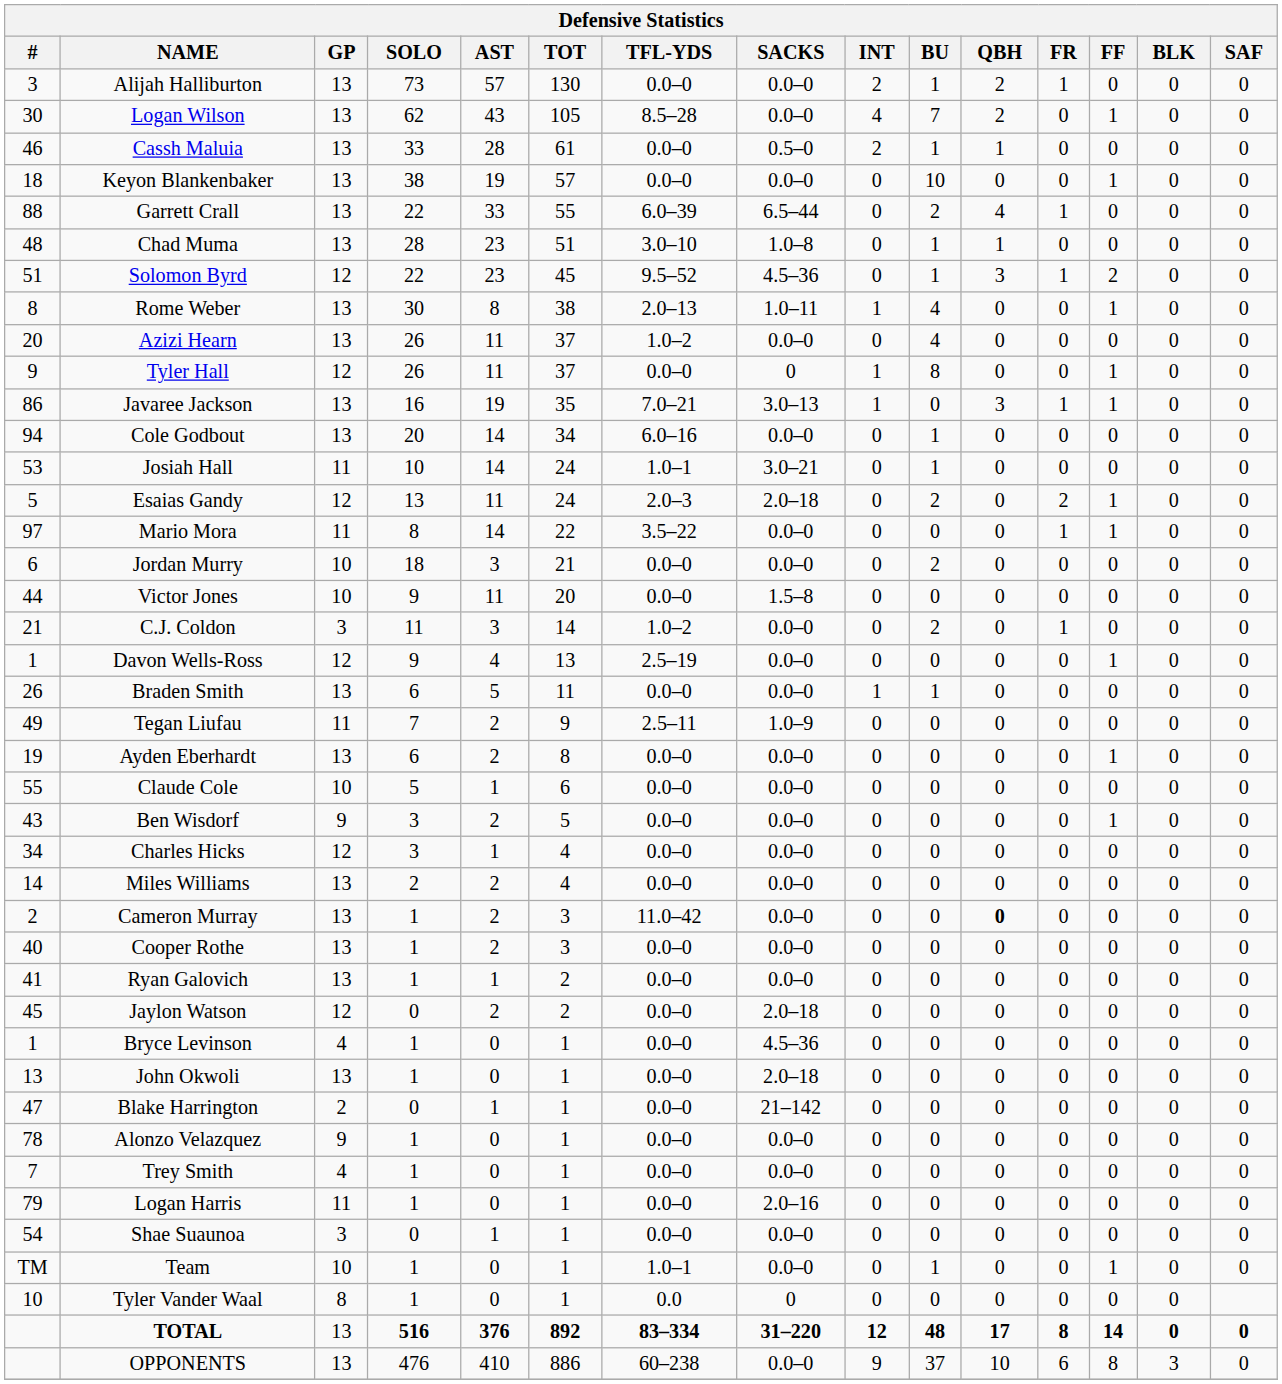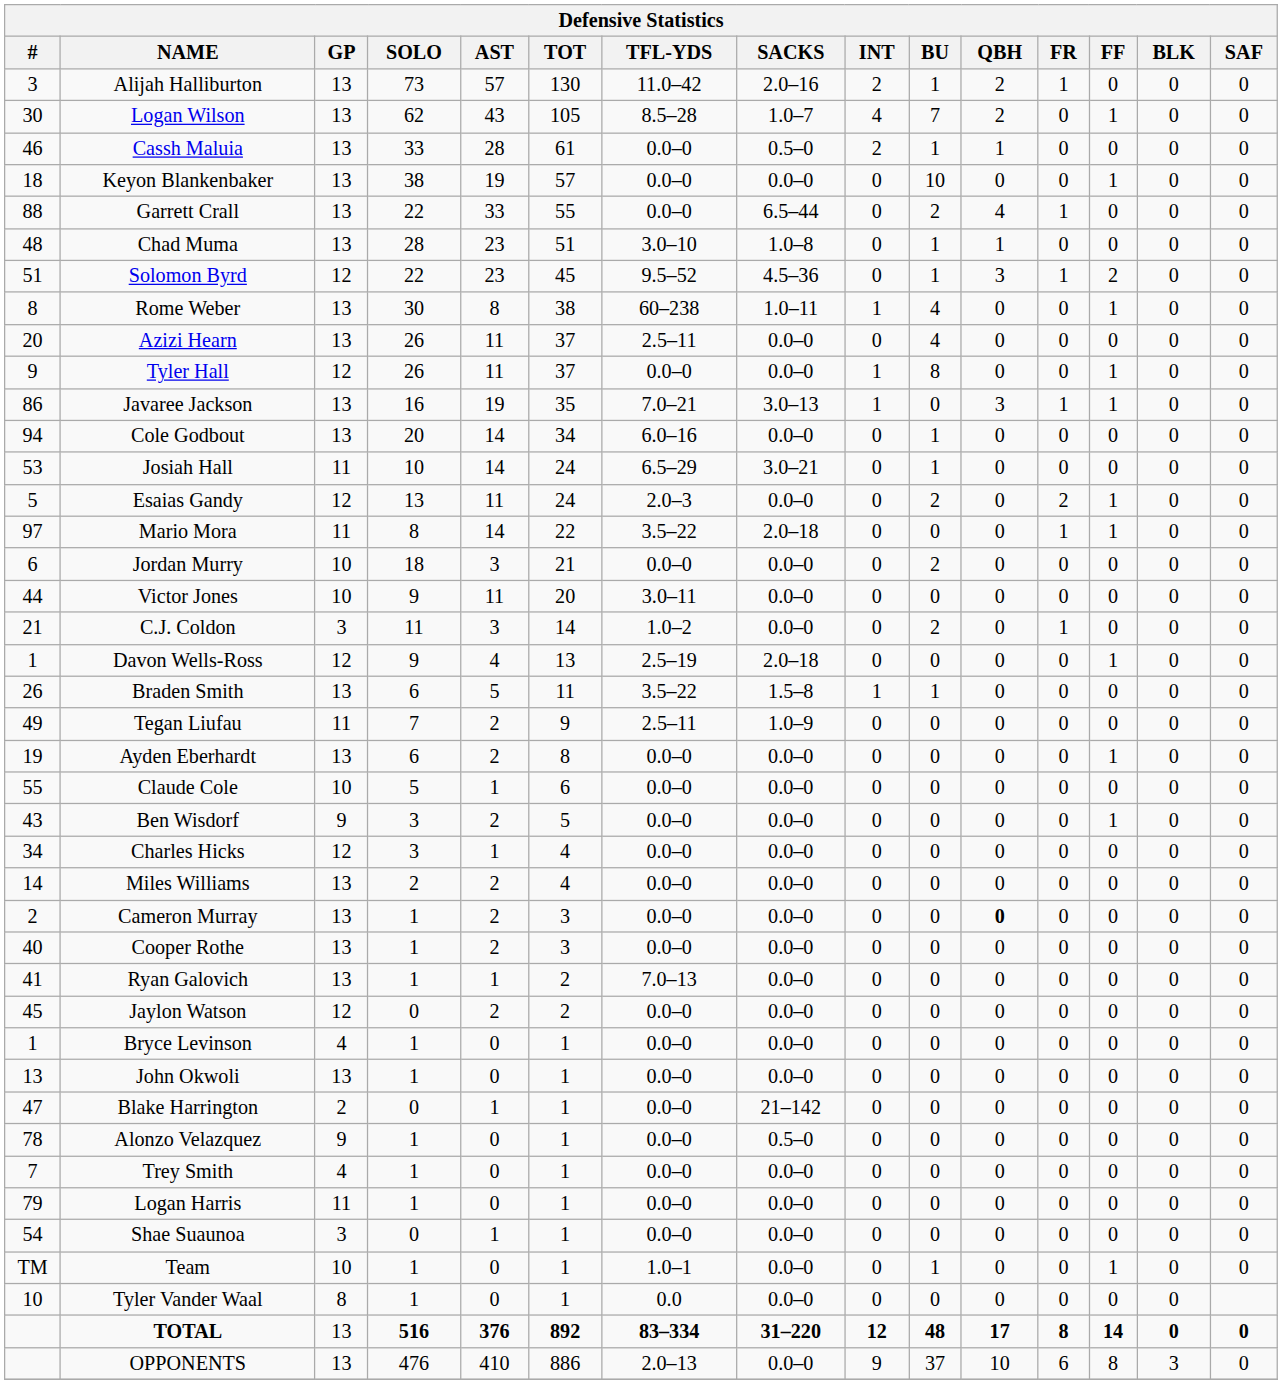 <table style="width:80%; text-align:center;" class="wikitable collapsible collapsed">
 <tr>
 <th colspan="16">Defensive Statistics</th>
 </tr>
 <tr>
 <th>#</th>
 <th>NAME</th>
 <th>GP</th>
 <th>SOLO</th>
 <th>AST</th>
 <th>TOT</th>
 <th>TFL-YDS</th>
 <th>SACKS</th>
 <th>INT</th>
 <th>BU</th>
 <th>QBH</th>
 <th>FR</th>
 <th>FF</th>
 <th>BLK</th>
 <th>SAF</th>
 </tr>
 <tr>
 <td>3</td>
 <td>Alijah Halliburton</td>
 <td>13</td>
 <td>73</td>
 <td>57</td>
 <td>130</td>
-<td>0.0–0</td>
-<td>0.0–0</td>
+<td>11.0–42</td>
+<td>2.0–16</td>
 <td>2</td>
 <td>1</td>
 <td>2</td>
 <td>1</td>
 <td>0</td>
 <td>0</td>
 <td>0</td>
 </tr>
 <tr>
 <td>30</td>
 <td><a href='#'>Logan Wilson</a></td>
 <td>13</td>
 <td>62</td>
 <td>43</td>
 <td>105</td>
 <td>8.5–28</td>
-<td>0.0–0</td>
+<td>1.0–7</td>
 <td>4</td>
 <td>7</td>
 <td>2</td>
 <td>0</td>
 <td>1</td>
 <td>0</td>
 <td>0</td>
 </tr>
 <tr>
 <td>46</td>
 <td><a href='#'>Cassh Maluia</a></td>
 <td>13</td>
 <td>33</td>
 <td>28</td>
 <td>61</td>
 <td>0.0–0</td>
 <td>0.5–0</td>
 <td>2</td>
 <td>1</td>
 <td>1</td>
 <td>0</td>
 <td>0</td>
 <td>0</td>
 <td>0</td>
 </tr>
 <tr>
 <td>18</td>
 <td>Keyon Blankenbaker</td>
 <td>13</td>
 <td>38</td>
 <td>19</td>
 <td>57</td>
 <td>0.0–0</td>
 <td>0.0–0</td>
 <td>0</td>
 <td>10</td>
 <td>0</td>
 <td>0</td>
 <td>1</td>
 <td>0</td>
 <td>0</td>
 </tr>
 <tr>
 <td>88</td>
 <td>Garrett Crall</td>
 <td>13</td>
 <td>22</td>
 <td>33</td>
 <td>55</td>
-<td>6.0–39</td>
+<td>0.0–0</td>
 <td>6.5–44</td>
 <td>0</td>
 <td>2</td>
 <td>4</td>
 <td>1</td>
 <td>0</td>
 <td>0</td>
 <td>0</td>
 </tr>
 <tr>
 <td>48</td>
 <td>Chad Muma</td>
 <td>13</td>
 <td>28</td>
 <td>23</td>
 <td>51</td>
 <td>3.0–10</td>
 <td>1.0–8</td>
 <td>0</td>
 <td>1</td>
 <td>1</td>
 <td>0</td>
 <td>0</td>
 <td>0</td>
 <td>0</td>
 </tr>
 <tr>
 <td>51</td>
 <td><a href='#'>Solomon Byrd</a></td>
 <td>12</td>
 <td>22</td>
 <td>23</td>
 <td>45</td>
 <td>9.5–52</td>
 <td>4.5–36</td>
 <td>0</td>
 <td>1</td>
 <td>3</td>
 <td>1</td>
 <td>2</td>
 <td>0</td>
 <td>0</td>
 </tr>
 <tr>
 <td>8</td>
 <td>Rome Weber</td>
 <td>13</td>
 <td>30</td>
 <td>8</td>
 <td>38</td>
-<td>2.0–13</td>
+<td>60–238</td>
 <td>1.0–11</td>
 <td>1</td>
 <td>4</td>
 <td>0</td>
 <td>0</td>
 <td>1</td>
 <td>0</td>
 <td>0</td>
 </tr>
 <tr>
 <td>20</td>
 <td><a href='#'>Azizi Hearn</a></td>
 <td>13</td>
 <td>26</td>
 <td>11</td>
 <td>37</td>
-<td>1.0–2</td>
+<td>2.5–11</td>
 <td>0.0–0</td>
 <td>0</td>
 <td>4</td>
 <td>0</td>
 <td>0</td>
 <td>0</td>
 <td>0</td>
 <td>0</td>
 </tr>
 <tr>
 <td>9</td>
 <td><a href='#'>Tyler Hall</a></td>
 <td>12</td>
 <td>26</td>
 <td>11</td>
 <td>37</td>
 <td>0.0–0</td>
-<td>0</td>
+<td>0.0–0</td>
 <td>1</td>
 <td>8</td>
 <td>0</td>
 <td>0</td>
 <td>1</td>
 <td>0</td>
 <td>0</td>
 </tr>
 <tr>
 <td>86</td>
 <td>Javaree Jackson</td>
 <td>13</td>
 <td>16</td>
 <td>19</td>
 <td>35</td>
 <td>7.0–21</td>
 <td>3.0–13</td>
 <td>1</td>
 <td>0</td>
 <td>3</td>
 <td>1</td>
 <td>1</td>
 <td>0</td>
 <td>0</td>
 </tr>
 <tr>
 <td>94</td>
 <td>Cole Godbout</td>
 <td>13</td>
 <td>20</td>
 <td>14</td>
 <td>34</td>
 <td>6.0–16</td>
 <td>0.0–0</td>
 <td>0</td>
 <td>1</td>
 <td>0</td>
 <td>0</td>
 <td>0</td>
 <td>0</td>
 <td>0</td>
 </tr>
 <tr>
 <td>53</td>
 <td>Josiah Hall</td>
 <td>11</td>
 <td>10</td>
 <td>14</td>
 <td>24</td>
-<td>1.0–1</td>
+<td>6.5–29</td>
 <td>3.0–21</td>
 <td>0</td>
 <td>1</td>
 <td>0</td>
 <td>0</td>
 <td>0</td>
 <td>0</td>
 <td>0</td>
 </tr>
 <tr>
 <td>5</td>
 <td>Esaias Gandy</td>
 <td>12</td>
 <td>13</td>
 <td>11</td>
 <td>24</td>
 <td>2.0–3</td>
-<td>2.0–18</td>
+<td>0.0–0</td>
 <td>0</td>
 <td>2</td>
 <td>0</td>
 <td>2</td>
 <td>1</td>
 <td>0</td>
 <td>0</td>
 </tr>
 <tr>
 <td>97</td>
 <td>Mario Mora</td>
 <td>11</td>
 <td>8</td>
 <td>14</td>
 <td>22</td>
 <td>3.5–22</td>
-<td>0.0–0</td>
+<td>2.0–18</td>
 <td>0</td>
 <td>0</td>
 <td>0</td>
 <td>1</td>
 <td>1</td>
 <td>0</td>
 <td>0</td>
 </tr>
 <tr>
 <td>6</td>
 <td>Jordan Murry</td>
 <td>10</td>
 <td>18</td>
 <td>3</td>
 <td>21</td>
 <td>0.0–0</td>
 <td>0.0–0</td>
 <td>0</td>
 <td>2</td>
 <td>0</td>
 <td>0</td>
 <td>0</td>
 <td>0</td>
 <td>0</td>
 </tr>
 <tr>
 <td>44</td>
 <td>Victor Jones</td>
 <td>10</td>
 <td>9</td>
 <td>11</td>
 <td>20</td>
+<td>3.0–11</td>
 <td>0.0–0</td>
-<td>1.5–8</td>
 <td>0</td>
 <td>0</td>
 <td>0</td>
 <td>0</td>
 <td>0</td>
 <td>0</td>
 <td>0</td>
 </tr>
 <tr>
 <td>21</td>
 <td>C.J. Coldon</td>
 <td>3</td>
 <td>11</td>
 <td>3</td>
 <td>14</td>
 <td>1.0–2</td>
 <td>0.0–0</td>
 <td>0</td>
 <td>2</td>
 <td>0</td>
 <td>1</td>
 <td>0</td>
 <td>0</td>
 <td>0</td>
 </tr>
 <tr>
 <td>1</td>
 <td>Davon Wells-Ross</td>
 <td>12</td>
 <td>9</td>
 <td>4</td>
 <td>13</td>
 <td>2.5–19</td>
-<td>0.0–0</td>
+<td>2.0–18</td>
 <td>0</td>
 <td>0</td>
 <td>0</td>
 <td>0</td>
 <td>1</td>
 <td>0</td>
 <td>0</td>
 </tr>
 <tr>
 <td>26</td>
 <td>Braden Smith</td>
 <td>13</td>
 <td>6</td>
 <td>5</td>
 <td>11</td>
-<td>0.0–0</td>
-<td>0.0–0</td>
+<td>3.5–22</td>
+<td>1.5–8</td>
 <td>1</td>
 <td>1</td>
 <td>0</td>
 <td>0</td>
 <td>0</td>
 <td>0</td>
 <td>0</td>
 </tr>
 <tr>
 <td>49</td>
 <td>Tegan Liufau</td>
 <td>11</td>
 <td>7</td>
 <td>2</td>
 <td>9</td>
 <td>2.5–11</td>
 <td>1.0–9</td>
 <td>0</td>
 <td>0</td>
 <td>0</td>
 <td>0</td>
 <td>0</td>
 <td>0</td>
 <td>0</td>
 </tr>
 <tr>
 <td>19</td>
 <td>Ayden Eberhardt</td>
 <td>13</td>
 <td>6</td>
 <td>2</td>
 <td>8</td>
 <td>0.0–0</td>
 <td>0.0–0</td>
 <td>0</td>
 <td>0</td>
 <td>0</td>
 <td>0</td>
 <td>1</td>
 <td>0</td>
 <td>0</td>
 </tr>
 <tr>
 <td>55</td>
 <td>Claude Cole</td>
 <td>10</td>
 <td>5</td>
 <td>1</td>
 <td>6</td>
 <td>0.0–0</td>
 <td>0.0–0</td>
 <td>0</td>
 <td>0</td>
 <td>0</td>
 <td>0</td>
 <td>0</td>
 <td>0</td>
 <td>0</td>
 </tr>
 <tr>
 <td>43</td>
 <td>Ben Wisdorf</td>
 <td>9</td>
 <td>3</td>
 <td>2</td>
 <td>5</td>
 <td>0.0–0</td>
 <td>0.0–0</td>
 <td>0</td>
 <td>0</td>
 <td>0</td>
 <td>0</td>
 <td>1</td>
 <td>0</td>
 <td>0</td>
 </tr>
 <tr>
 <td>34</td>
 <td>Charles Hicks</td>
 <td>12</td>
 <td>3</td>
 <td>1</td>
 <td>4</td>
 <td>0.0–0</td>
 <td>0.0–0</td>
 <td>0</td>
 <td>0</td>
 <td>0</td>
 <td>0</td>
 <td>0</td>
 <td>0</td>
 <td>0</td>
 </tr>
 <tr>
 <td>14</td>
 <td>Miles Williams</td>
 <td>13</td>
 <td>2</td>
 <td>2</td>
 <td>4</td>
 <td>0.0–0</td>
 <td>0.0–0</td>
 <td>0</td>
 <td>0</td>
 <td>0</td>
 <td>0</td>
 <td>0</td>
 <td>0</td>
 <td>0</td>
 </tr>
 <tr>
 <td>2</td>
 <td>Cameron Murray</td>
 <td>13</td>
 <td>1</td>
 <td>2</td>
 <td>3</td>
-<td>11.0–42</td>
+<td>0.0–0</td>
 <td>0.0–0</td>
 <td>0</td>
 <td>0</td>
 <td><strong>0</strong></td>
 <td>0</td>
 <td>0</td>
 <td>0</td>
 <td>0</td>
 </tr>
 <tr>
 <td>40</td>
 <td>Cooper Rothe</td>
 <td>13</td>
 <td>1</td>
 <td>2</td>
 <td>3</td>
 <td>0.0–0</td>
 <td>0.0–0</td>
 <td>0</td>
 <td>0</td>
 <td>0</td>
 <td>0</td>
 <td>0</td>
 <td>0</td>
 <td>0</td>
 </tr>
 <tr>
 <td>41</td>
 <td>Ryan Galovich</td>
 <td>13</td>
 <td>1</td>
 <td>1</td>
 <td>2</td>
-<td>0.0–0</td>
+<td>7.0–13</td>
 <td>0.0–0</td>
 <td>0</td>
 <td>0</td>
 <td>0</td>
 <td>0</td>
 <td>0</td>
 <td>0</td>
 <td>0</td>
 </tr>
 <tr>
 <td>45</td>
 <td>Jaylon Watson</td>
 <td>12</td>
 <td>0</td>
 <td>2</td>
 <td>2</td>
 <td>0.0–0</td>
-<td>2.0–18</td>
+<td>0.0–0</td>
 <td>0</td>
 <td>0</td>
 <td>0</td>
 <td>0</td>
 <td>0</td>
 <td>0</td>
 <td>0</td>
 </tr>
 <tr>
 <td>1</td>
 <td>Bryce Levinson</td>
 <td>4</td>
 <td>1</td>
 <td>0</td>
 <td>1</td>
 <td>0.0–0</td>
-<td>4.5–36</td>
+<td>0.0–0</td>
 <td>0</td>
 <td>0</td>
 <td>0</td>
 <td>0</td>
 <td>0</td>
 <td>0</td>
 <td>0</td>
 </tr>
 <tr>
 <td>13</td>
 <td>John Okwoli</td>
 <td>13</td>
 <td>1</td>
 <td>0</td>
 <td>1</td>
 <td>0.0–0</td>
-<td>2.0–18</td>
+<td>0.0–0</td>
 <td>0</td>
 <td>0</td>
 <td>0</td>
 <td>0</td>
 <td>0</td>
 <td>0</td>
 <td>0</td>
 </tr>
 <tr>
 <td>47</td>
 <td>Blake Harrington</td>
 <td>2</td>
 <td>0</td>
 <td>1</td>
 <td>1</td>
 <td>0.0–0</td>
 <td>21–142</td>
 <td>0</td>
 <td>0</td>
 <td>0</td>
 <td>0</td>
 <td>0</td>
 <td>0</td>
 <td>0</td>
 </tr>
 <tr>
 <td>78</td>
 <td>Alonzo Velazquez</td>
 <td>9</td>
 <td>1</td>
 <td>0</td>
 <td>1</td>
 <td>0.0–0</td>
-<td>0.0–0</td>
+<td>0.5–0</td>
 <td>0</td>
 <td>0</td>
 <td>0</td>
 <td>0</td>
 <td>0</td>
 <td>0</td>
 <td>0</td>
 </tr>
 <tr>
 <td>7</td>
 <td>Trey Smith</td>
 <td>4</td>
 <td>1</td>
 <td>0</td>
 <td>1</td>
 <td>0.0–0</td>
 <td>0.0–0</td>
 <td>0</td>
 <td>0</td>
 <td>0</td>
 <td>0</td>
 <td>0</td>
 <td>0</td>
 <td>0</td>
 </tr>
 <tr>
 <td>79</td>
 <td>Logan Harris</td>
 <td>11</td>
 <td>1</td>
 <td>0</td>
 <td>1</td>
 <td>0.0–0</td>
-<td>2.0–16</td>
+<td>0.0–0</td>
 <td>0</td>
 <td>0</td>
 <td>0</td>
 <td>0</td>
 <td>0</td>
 <td>0</td>
 <td>0</td>
 </tr>
 <tr>
 <td>54</td>
 <td>Shae Suaunoa</td>
 <td>3</td>
 <td>0</td>
 <td>1</td>
 <td>1</td>
 <td>0.0–0</td>
 <td>0.0–0</td>
 <td>0</td>
 <td>0</td>
 <td>0</td>
 <td>0</td>
 <td>0</td>
 <td>0</td>
 <td>0</td>
 </tr>
 <tr>
 <td>TM</td>
 <td>Team</td>
 <td>10</td>
 <td>1</td>
 <td>0</td>
 <td>1</td>
 <td>1.0–1</td>
 <td>0.0–0</td>
 <td>0</td>
 <td>1</td>
 <td>0</td>
 <td>0</td>
 <td>1</td>
 <td>0</td>
 <td>0</td>
 </tr>
 <tr>
 <td>10</td>
 <td>Tyler Vander Waal</td>
 <td>8</td>
 <td>1</td>
 <td>0</td>
 <td>1</td>
 <td>0.0</td>
-<td>0</td>
+<td>0.0–0</td>
 <td>0</td>
 <td>0</td>
 <td>0</td>
 <td>0</td>
 <td>0</td>
 <td>0</td>
 </tr>
 <tr>
 <td></td>
 <td><strong>TOTAL</strong></td>
 <td>13</td>
 <td><strong>516</strong></td>
 <td><strong>376</strong></td>
 <td><strong>892</strong></td>
 <td><strong>83–334</strong></td>
 <td><strong>31–220</strong></td>
 <td><strong>12</strong></td>
 <td><strong>48</strong></td>
 <td><strong>17</strong></td>
 <td><strong>8</strong></td>
 <td><strong>14</strong></td>
 <td><strong>0</strong></td>
 <td><strong>0</strong></td>
 </tr>
 <tr>
 <td></td>
 <td>OPPONENTS</td>
 <td>13</td>
 <td>476</td>
 <td>410</td>
 <td>886</td>
-<td>60–238</td>
+<td>2.0–13</td>
 <td>0.0–0</td>
 <td>9</td>
 <td>37</td>
 <td>10</td>
 <td>6</td>
 <td>8</td>
 <td>3</td>
 <td>0</td>
 </tr>
 <tr>
 </tr>
 </table>
